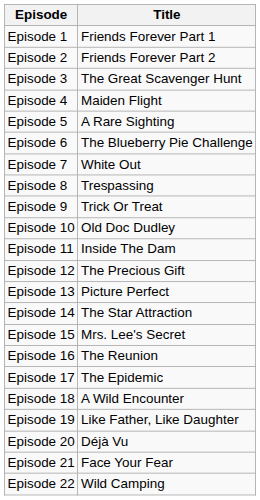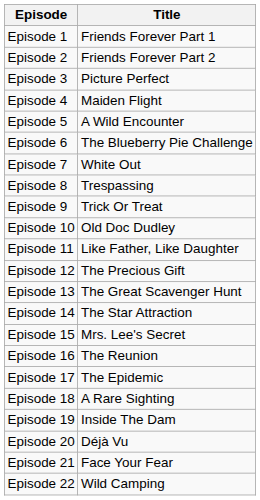 <table class="wikitable">
 <tr>
 <th>Episode</th>
 <th>Title</th>
 </tr>
 <tr>
 <td>Episode 1</td>
 <td>Friends Forever Part 1</td>
 </tr>
 <tr>
 <td>Episode 2</td>
 <td>Friends Forever Part 2</td>
 </tr>
 <tr>
 <td>Episode 3</td>
-<td>The Great Scavenger Hunt</td>
+<td>Picture Perfect</td>
 </tr>
 <tr>
 <td>Episode 4</td>
 <td>Maiden Flight</td>
 </tr>
 <tr>
 <td>Episode 5</td>
-<td>A Rare Sighting</td>
+<td>A Wild Encounter</td>
 </tr>
 <tr>
 <td>Episode 6</td>
 <td>The Blueberry Pie Challenge</td>
 </tr>
 <tr>
 <td>Episode 7</td>
 <td>White Out</td>
 </tr>
 <tr>
 <td>Episode 8</td>
 <td>Trespassing</td>
 </tr>
 <tr>
 <td>Episode 9</td>
 <td>Trick Or Treat</td>
 </tr>
 <tr>
 <td>Episode 10</td>
 <td>Old Doc Dudley</td>
 </tr>
 <tr>
 <td>Episode 11</td>
-<td>Inside The Dam</td>
+<td>Like Father, Like Daughter</td>
 </tr>
 <tr>
 <td>Episode 12</td>
 <td>The Precious Gift</td>
 </tr>
 <tr>
 <td>Episode 13</td>
-<td>Picture Perfect</td>
+<td>The Great Scavenger Hunt</td>
 </tr>
 <tr>
 <td>Episode 14</td>
 <td>The Star Attraction</td>
 </tr>
 <tr>
 <td>Episode 15</td>
 <td>Mrs. Lee's Secret</td>
 </tr>
 <tr>
 <td>Episode 16</td>
 <td>The Reunion</td>
 </tr>
 <tr>
 <td>Episode 17</td>
 <td>The Epidemic</td>
 </tr>
 <tr>
 <td>Episode 18</td>
-<td>A Wild Encounter</td>
+<td>A Rare Sighting</td>
 </tr>
 <tr>
 <td>Episode 19</td>
-<td>Like Father, Like Daughter</td>
+<td>Inside The Dam</td>
 </tr>
 <tr>
 <td>Episode 20</td>
 <td>Déjà Vu</td>
 </tr>
 <tr>
 <td>Episode 21</td>
 <td>Face Your Fear</td>
 </tr>
 <tr>
 <td>Episode 22</td>
 <td>Wild Camping</td>
 </tr>
 </table>
